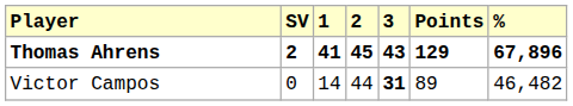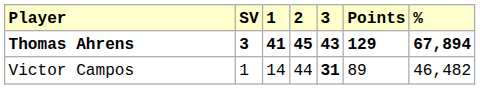 <table class="wikitable">
 <tr bgcolor="#ffffcc">
 <td width=180><strong>Player</strong></td>
 <td><strong>SV</strong></td>
 <td><strong>1</strong></td>
 <td><strong>2</strong></td>
 <td><strong>3</strong></td>
 <td><strong>Points</strong></td>
 <td><strong>%</strong></td>
 </tr>
 <tr bgcolor="FFFFFF">
 <td> <strong>Thomas Ahrens</strong></td>
-<td><strong>2</strong></td>
+<td><strong>3</strong></td>
 <td><strong>41</strong></td>
 <td><strong>45</strong></td>
 <td><strong>43</strong></td>
 <td><strong>129</strong></td>
-<td><strong>67,896</strong></td>
+<td><strong>67,894</strong></td>
 </tr>
 <tr bgcolor="FFFFFF">
 <td> Victor Campos</td>
-<td>0</td>
+<td>1</td>
 <td>14</td>
 <td>44</td>
 <td><strong>31</strong></td>
 <td>89</td>
 <td>46,482</td>
 </tr>
 </table>
